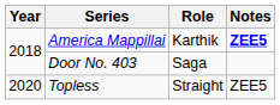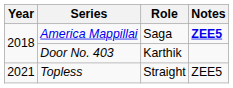 <table class="wikitable sortable">
 <tr>
 <th>Year</th>
 <th>Series</th>
 <th>Role</th>
 <th>Notes</th>
 </tr>
 <tr>
 <td rowspan="2">2018</td>
 <td><em><a href='#'>America Mappillai</a></em></td>
-<td>Karthik</td>
+<td>Saga</td>
 <td><strong><a href='#'>ZEE5</a></strong></td>
 </tr>
 <tr>
 <td><em>Door No. 403</em></td>
-<td>Saga</td>
+<td>Karthik</td>
 <td></td>
 </tr>
 <tr>
-<td>2020</td>
+<td>2021</td>
 <td><em>Topless</em></td>
 <td>Straight</td>
 <td>ZEE5</td>
 </tr>
 </table>
